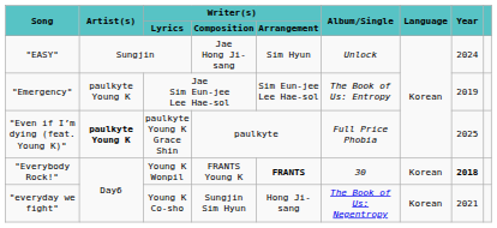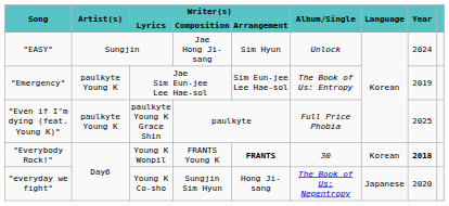 <table class="wikitable" style="margin:0.5em auto; clear:both; font-size:.9em; text-align:center; width:100%">
 <tr>
 <th rowspan=2 style="width:200px; background:#57c3c5;">Song</th>
 <th rowspan=2 style="width:200px; background:#57c3c5;">Artist(s)</th>
 <th colspan=3 style="width:700px; background:#57c3c5;">Writer(s)</th>
 <th rowspan=2 style="width:200px; background:#57c3c5;">Album/Single</th>
 <th rowspan=2 style="width:100px; background:#57c3c5;">Language</th>
 <th rowspan=2 style="width:100px; background:#57c3c5;">Year</th>
 <th rowspan=2 style="width:50px;  background:#57c3c5;"></th>
 </tr>
 <tr>
 <th style="background:#57c3c5">Lyrics</th>
 <th style="background:#57c3c5">Composition</th>
 <th style="background:#57c3c5">Arrangement</th>
 </tr>
 <tr>
 <td>"EASY"</td>
 <td colspan=2>Sungjin</td>
 <td>Jae<br>Hong Ji-sang</td>
 <td>Sim Hyun</td>
 <td><em>Unlock</em></td>
 <td rowspan=3>Korean</td>
 <td>2024</td>
 <td></td>
 </tr>
 <tr>
 <td>"Emergency"</td>
 <td>paulkyte<br>Young K</td>
 <td colspan=2>Jae<br>Sim Eun-jee<br>Lee Hae-sol</td>
 <td>Sim Eun-jee<br>Lee Hae-sol</td>
 <td><em>The Book of Us: Entropy</em></td>
 <td>2019</td>
 <td></td>
 </tr>
 <tr>
 <td>"Even if I’m dying (feat. Young K)"</td>
-<td><strong>paulkyte<br>Young K</strong></td>
+<td>paulkyte<br>Young K</td>
 <td>paulkyte<br>Young K<br>Grace Shin</td>
 <td colspan=2>paulkyte</td>
 <td><em>Full Price Phobia</em></td>
 <td>2025</td>
 <td></td>
 </tr>
 <tr>
 <td>"Everybody Rock!"</td>
 <td rowspan=2>Day6</td>
 <td>Young K<br>Wonpil</td>
 <td>FRANTS<br>Young K</td>
 <td><strong>FRANTS</strong></td>
 <td><em>30</em></td>
 <td>Korean</td>
 <td><strong>2018</strong></td>
 <td></td>
 </tr>
 <tr>
 <td>"everyday we fight"</td>
 <td>Young K<br>Co-sho</td>
 <td>Sungjin<br>Sim Hyun</td>
 <td>Hong Ji-sang</td>
 <td><em><a href='#'>The Book of Us: Negentropy</a></em></td>
-<td>Korean</td>
-<td>2021</td>
+<td>Japanese</td>
+<td>2020</td>
 <td></td>
 </tr>
 </table>
